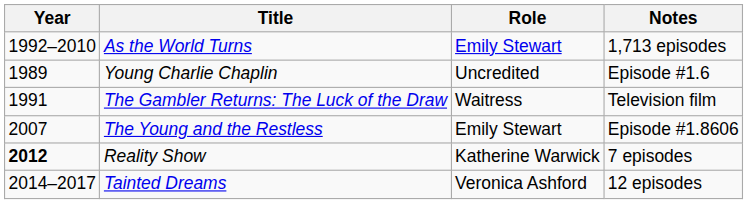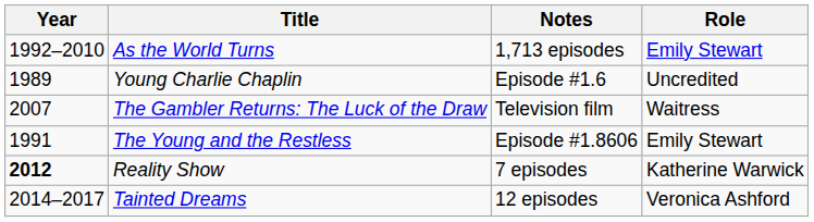 <table class="wikitable sortable">
 <tr>
 <th>Year</th>
 <th>Title</th>
+<th>Notes</th>
 <th>Role</th>
-<th>Notes</th>
 </tr>
 <tr>
 <td>1992–2010</td>
 <td><em><a href='#'>As the World Turns</a></em></td>
+<td>1,713 episodes</td>
 <td><a href='#'>Emily Stewart</a></td>
-<td>1,713 episodes</td>
 </tr>
 <tr>
 <td>1989</td>
 <td><em>Young Charlie Chaplin</em></td>
+<td>Episode #1.6</td>
 <td>Uncredited</td>
-<td>Episode #1.6</td>
+</tr>
+<tr>
+<td>2007</td>
+<td><em><a href='#'>The Gambler Returns: The Luck of the Draw</a></em></td>
+<td>Television film</td>
+<td>Waitress</td>
 </tr>
 <tr>
 <td>1991</td>
-<td><em><a href='#'>The Gambler Returns: The Luck of the Draw</a></em></td>
-<td>Waitress</td>
-<td>Television film</td>
-</tr>
-<tr>
-<td>2007</td>
 <td><em><a href='#'>The Young and the Restless</a></em></td>
+<td>Episode #1.8606</td>
 <td>Emily Stewart</td>
-<td>Episode #1.8606</td>
 </tr>
 <tr>
 <td><strong>2012</strong></td>
 <td><em>Reality Show</em></td>
+<td>7 episodes</td>
 <td>Katherine Warwick</td>
-<td>7 episodes</td>
 </tr>
 <tr>
 <td>2014–2017</td>
 <td><em><a href='#'>Tainted Dreams</a></em></td>
+<td>12 episodes</td>
 <td>Veronica Ashford</td>
-<td>12 episodes</td>
 </tr>
 </table>
